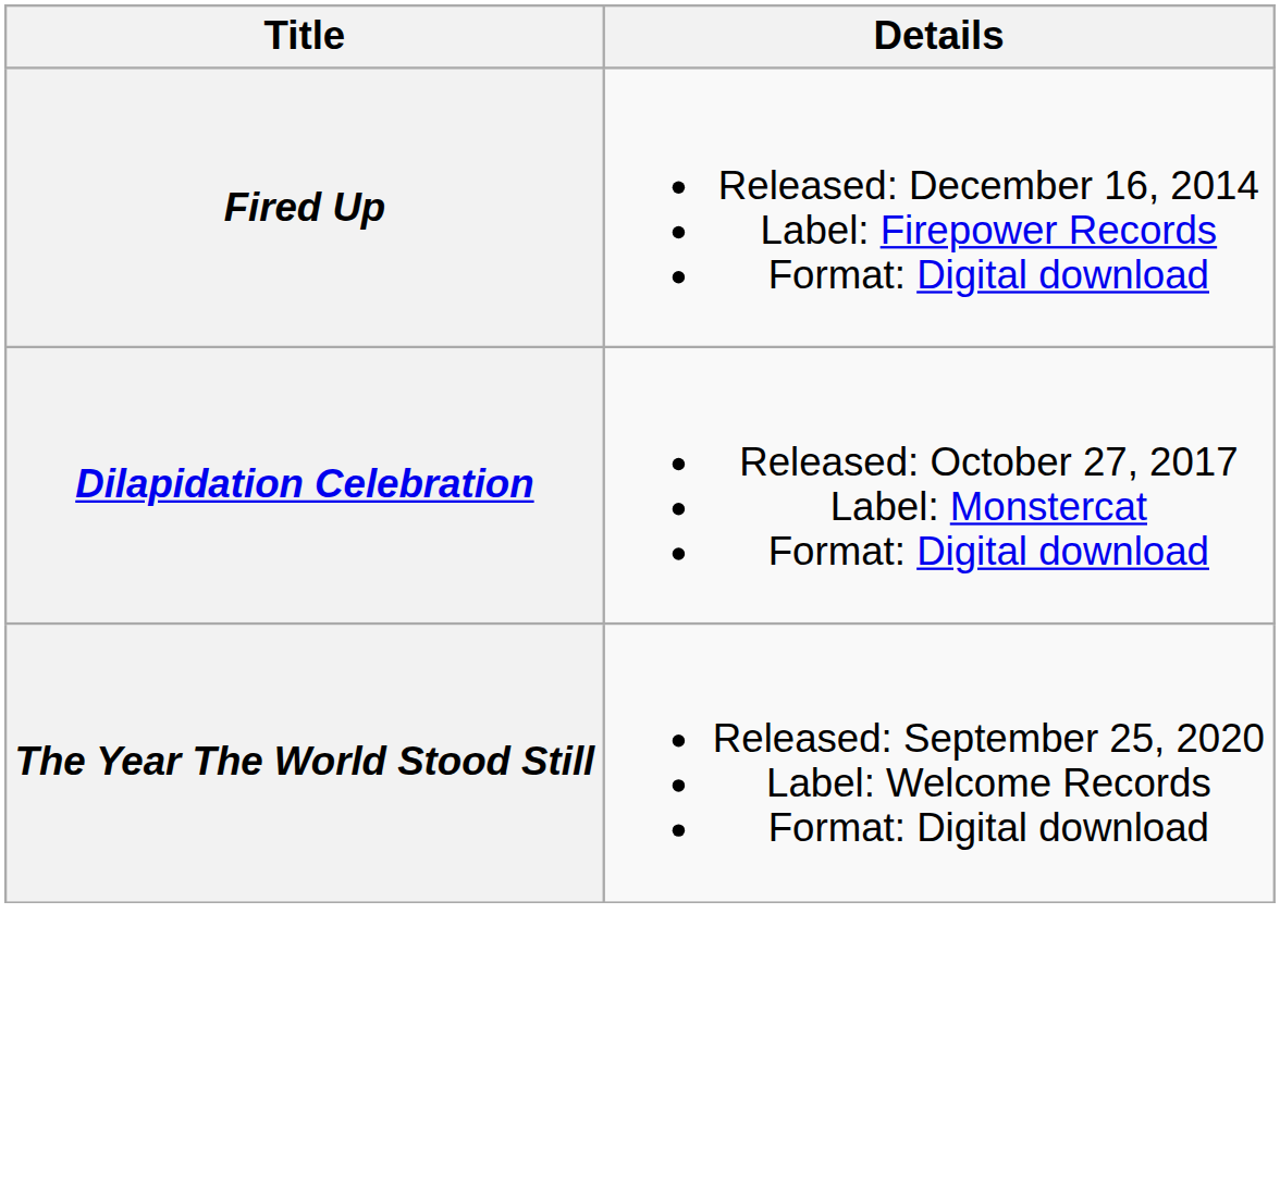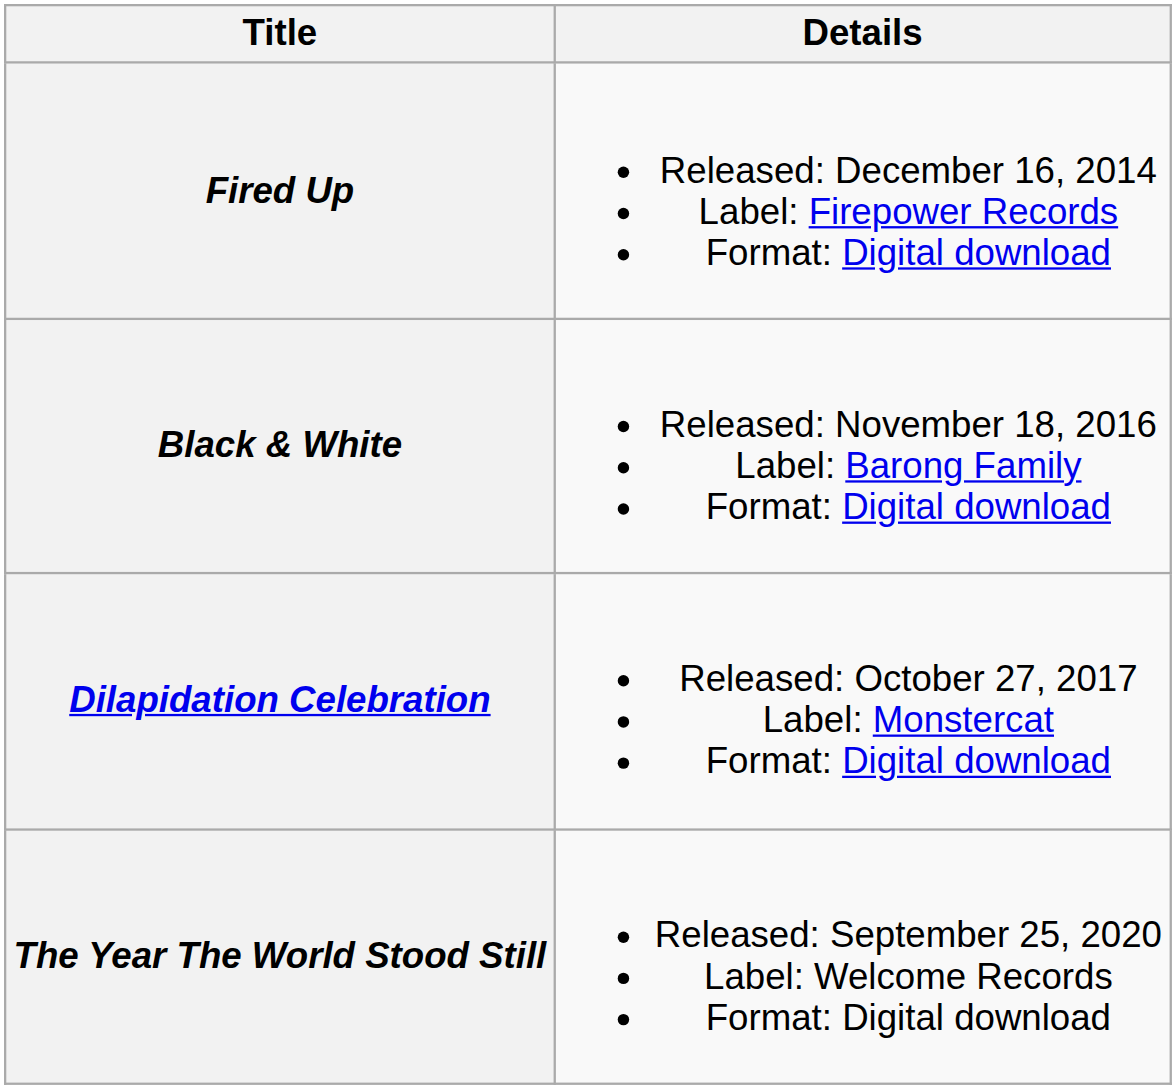 <table class="wikitable plainrowheaders" style="text-align:center">
 <tr>
 <th scope="col">Title</th>
 <th scope="col">Details</th>
 </tr>
 <tr>
 <th scope="row"><em>Fired Up</em></th>
 <td><br><ul><li>Released: December 16, 2014</li><li>Label: <a href='#'>Firepower Records</a></li><li>Format: <a href='#'>Digital download</a></li></ul></td>
 </tr>
 <tr>
+<th scope="row"><em>Black & White</em></th>
+<td><br><ul><li>Released: November 18, 2016</li><li>Label: <a href='#'>Barong Family</a></li><li>Format: <a href='#'>Digital download</a></li></ul></td>
+</tr>
+<tr>
 <th scope="row"><em><a href='#'>Dilapidation Celebration</a></em><br></th>
 <td><br><ul><li>Released: October 27, 2017</li><li>Label: <a href='#'>Monstercat</a></li><li>Format: <a href='#'>Digital download</a></li></ul></td>
 </tr>
 <tr>
 <th scope="row"><em>The Year The World Stood Still</em></th>
 <td><br><ul><li>Released: September 25, 2020</li><li>Label: Welcome Records</li><li>Format: Digital download</li></ul></td>
 </tr>
 </table>
